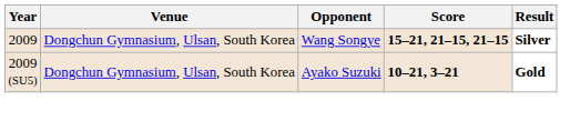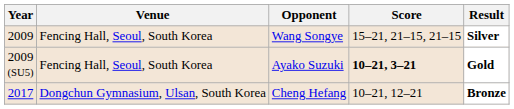 <table class="sortable wikitable" style="font-size: 90%;">
 <tr>
 <th>Year</th>
 <th>Venue</th>
 <th>Opponent</th>
 <th>Score</th>
 <th>Result</th>
 </tr>
 <tr style="background:#F3E6D7">
 <td align="center">2009</td>
-<td align="left"><a href='#'>Dongchun Gymnasium</a>, <a href='#'>Ulsan</a>, South Korea</td>
+<td align="left">Fencing Hall, <a href='#'>Seoul</a>, South Korea</td>
 <td align="left"> <a href='#'>Wang Songye</a></td>
-<td align="left"><strong>15–21, 21–15, 21–15</strong></td>
+<td align="left">15–21, 21–15, 21–15</td>
 <td style="text-align:left; background:white"> <strong>Silver</strong></td>
 </tr>
 <tr style="background:#F3E6D7">
 <td align="center">2009<br><small>(SU5)</small></td>
-<td align="left"><a href='#'>Dongchun Gymnasium</a>, <a href='#'>Ulsan</a>, South Korea</td>
+<td align="left">Fencing Hall, <a href='#'>Seoul</a>, South Korea</td>
 <td align="left"> <a href='#'>Ayako Suzuki</a></td>
 <td align="left"><strong>10–21, 3–21</strong></td>
 <td style="text-align:left; background:white"> <strong>Gold</strong></td>
 </tr>
+<tr style="background:#F3E6D7">
+<td align="center"><a href='#'>2017</a></td>
+<td align="left"><a href='#'>Dongchun Gymnasium</a>, <a href='#'>Ulsan</a>, South Korea</td>
+<td align="left"> <a href='#'>Cheng Hefang</a></td>
+<td align="left">10–21, 12–21</td>
+<td style="text-align:left; background:white"> <strong>Bronze</strong></td>
+</tr>
 </table>
